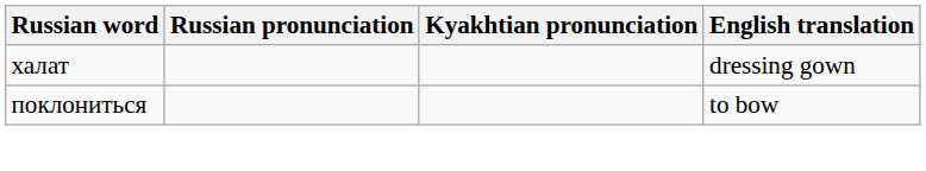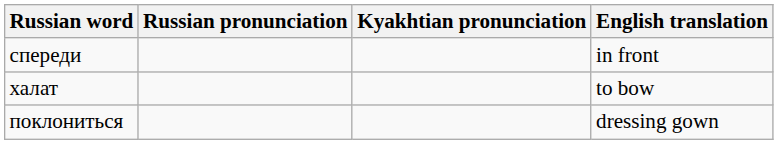 <table class="wikitable">
 <tr>
 <th>Russian word</th>
 <th>Russian pronunciation</th>
 <th>Kyakhtian pronunciation</th>
 <th>English translation</th>
 </tr>
 <tr>
+<td>спереди</td>
+<td></td>
+<td></td>
+<td>in front</td>
+</tr>
+<tr>
 <td>халат</td>
 <td></td>
 <td></td>
-<td>dressing gown</td>
+<td>to bow</td>
 </tr>
 <tr>
 <td>поклониться</td>
 <td></td>
 <td></td>
-<td>to bow</td>
+<td>dressing gown</td>
 </tr>
 </table>
